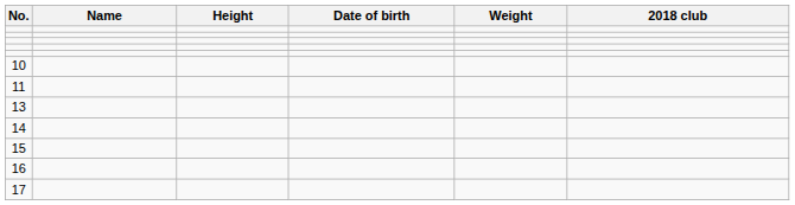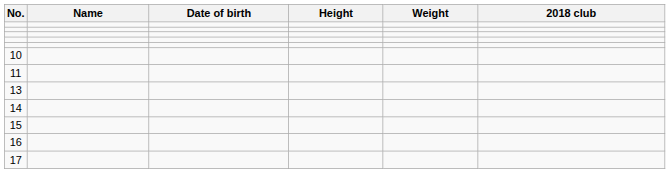 <table class="wikitable sortable" style="font-size:90%; text-align:center;">
 <tr>
 <th>No.</th>
 <th style="width:12em">Name</th>
+<th style="width:14em">Date of birth</th>
 <th style="width:9em">Height</th>
-<th style="width:14em">Date of birth</th>
 <th style="width:9em">Weight</th>
 <th style="width:19em">2018 club</th>
 </tr>
 <tr>
 <td></td>
 <td align=left></td>
+<td align=right></td>
 <td></td>
-<td align=right></td>
 <td></td>
 <td align=left></td>
 </tr>
 <tr>
 <td></td>
 <td align=left></td>
+<td align=right></td>
 <td></td>
-<td align=right></td>
 <td></td>
 <td align=left></td>
 </tr>
 <tr>
 <td></td>
 <td align=left></td>
+<td align=right></td>
 <td></td>
-<td align=right></td>
 <td></td>
 <td align=left></td>
 </tr>
 <tr>
 <td></td>
 <td align=left></td>
+<td align=right></td>
 <td></td>
-<td align=right></td>
 <td></td>
 <td align=left></td>
 </tr>
 <tr>
 <td></td>
 <td align=left></td>
+<td align=right></td>
 <td></td>
-<td align=right></td>
 <td></td>
 <td align=left></td>
 </tr>
 <tr>
 <td>10</td>
 <td align=left></td>
+<td align=right></td>
 <td></td>
-<td align=right></td>
 <td></td>
 <td align=left></td>
 </tr>
 <tr>
 <td>11</td>
 <td align=left></td>
+<td align=right></td>
 <td></td>
-<td align=right></td>
 <td></td>
 <td align=left></td>
 </tr>
 <tr>
 <td>13</td>
 <td align=left></td>
+<td align=right></td>
 <td></td>
-<td align=right></td>
 <td></td>
 <td align=left></td>
 </tr>
 <tr>
 <td>14</td>
 <td align=left></td>
+<td align=right></td>
 <td></td>
-<td align=right></td>
 <td></td>
 <td align=left></td>
 </tr>
 <tr>
 <td>15</td>
 <td align=left></td>
+<td align=right></td>
 <td></td>
-<td align=right></td>
 <td></td>
 <td align=left></td>
 </tr>
 <tr>
 <td>16</td>
 <td align=left></td>
+<td align=right></td>
 <td></td>
-<td align=right></td>
 <td></td>
 <td align=left></td>
 </tr>
 <tr>
 <td>17</td>
 <td align=left></td>
+<td align=right></td>
 <td></td>
-<td align=right></td>
 <td></td>
 <td align=left></td>
 </tr>
 </table>
